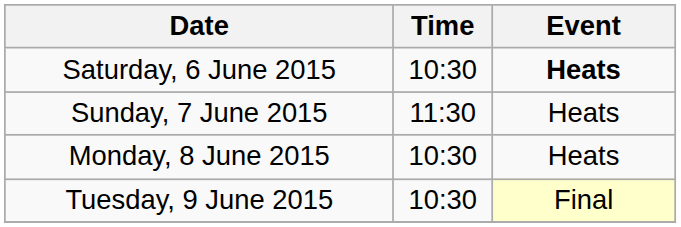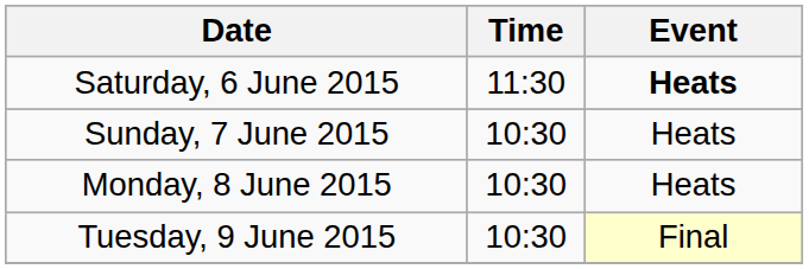 <table class = "wikitable" style="text-align:center;">
 <tr>
 <th width=220>Date</th>
 <th width=50>Time</th>
 <th width=100>Event</th>
 </tr>
 <tr>
 <td>Saturday, 6 June 2015</td>
-<td>10:30</td>
+<td>11:30</td>
 <td><strong>Heats</strong></td>
 </tr>
 <tr>
 <td>Sunday, 7 June 2015</td>
-<td>11:30</td>
+<td>10:30</td>
 <td>Heats</td>
 </tr>
 <tr>
 <td>Monday, 8 June 2015</td>
 <td>10:30</td>
 <td>Heats</td>
 </tr>
 <tr>
 <td>Tuesday, 9 June 2015</td>
 <td>10:30</td>
 <td bgcolor=ffffcc>Final</td>
 </tr>
 <tr>
 </tr>
 </table>
